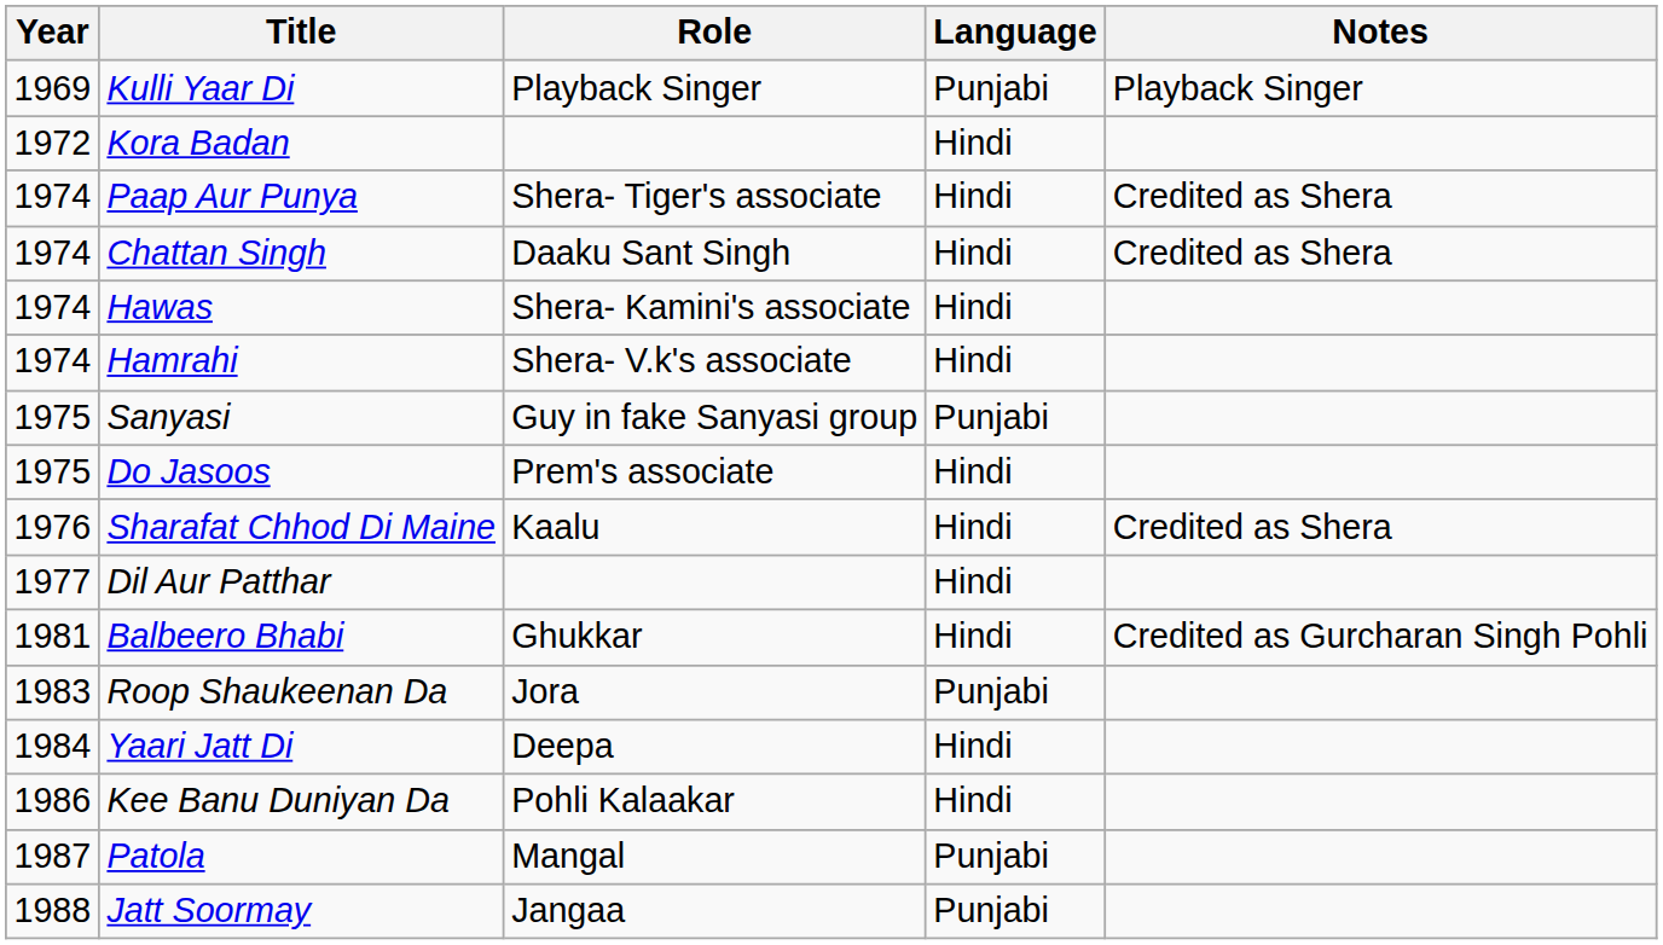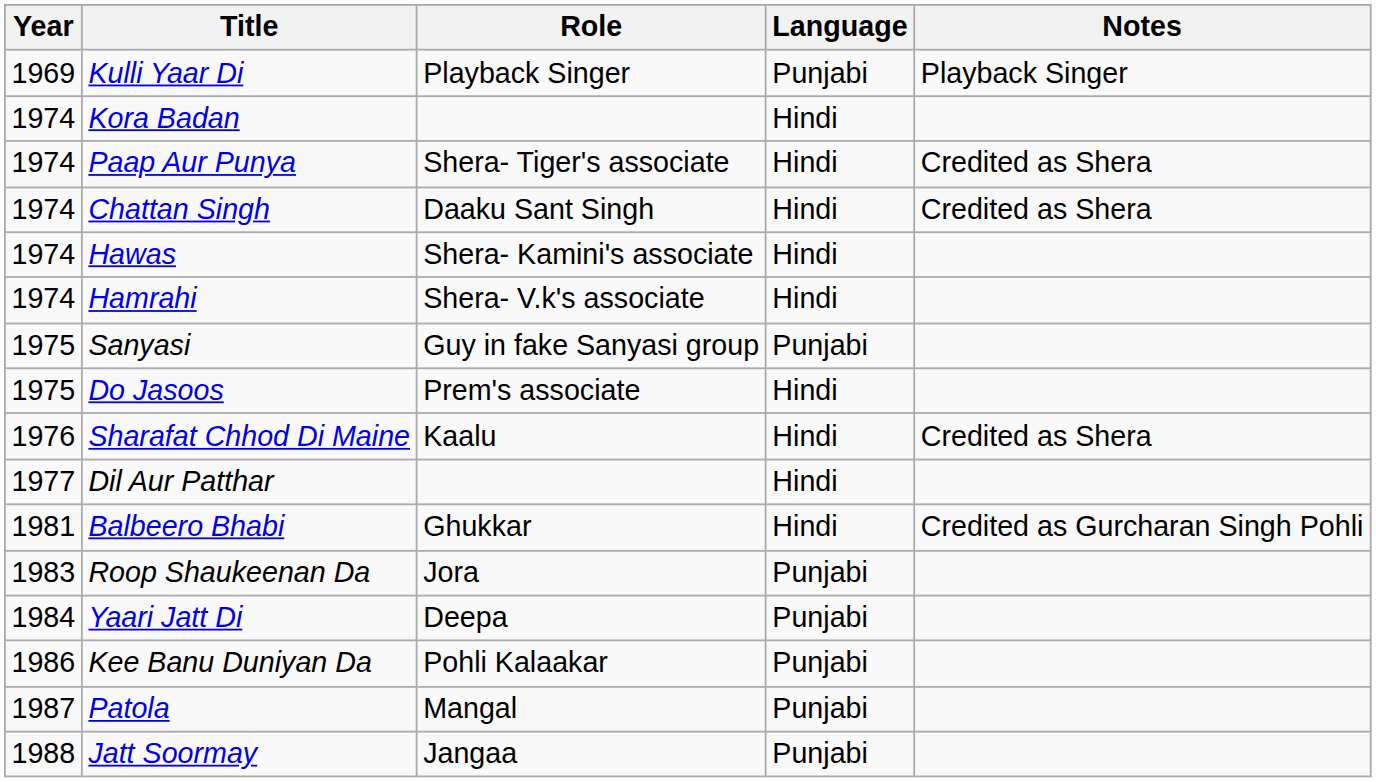 <table class="wikitable">
 <tr>
 <th>Year</th>
 <th>Title</th>
 <th>Role</th>
 <th>Language</th>
 <th>Notes</th>
 </tr>
 <tr>
 <td>1969</td>
 <td><em><a href='#'>Kulli Yaar Di</a></em></td>
 <td>Playback Singer</td>
 <td>Punjabi</td>
 <td>Playback Singer</td>
 </tr>
 <tr>
-<td>1972</td>
+<td>1974</td>
 <td><em><a href='#'>Kora Badan</a></em></td>
 <td></td>
 <td>Hindi</td>
 <td></td>
 </tr>
 <tr>
 <td>1974</td>
 <td><em><a href='#'>Paap Aur Punya</a></em></td>
 <td>Shera- Tiger's associate</td>
 <td>Hindi</td>
 <td>Credited as Shera</td>
 </tr>
 <tr>
 <td>1974</td>
 <td><em><a href='#'>Chattan Singh</a></em></td>
 <td>Daaku Sant Singh</td>
 <td>Hindi</td>
 <td>Credited as Shera</td>
 </tr>
 <tr>
 <td>1974</td>
 <td><em><a href='#'>Hawas</a></em></td>
 <td>Shera- Kamini's associate</td>
 <td>Hindi</td>
 <td></td>
 </tr>
 <tr>
 <td>1974</td>
 <td><em><a href='#'>Hamrahi</a></em></td>
 <td>Shera- V.k's associate</td>
 <td>Hindi</td>
 <td></td>
 </tr>
 <tr>
 <td>1975</td>
 <td><em>Sanyasi</em></td>
 <td>Guy in fake Sanyasi group</td>
 <td>Punjabi</td>
 <td></td>
 </tr>
 <tr>
 <td>1975</td>
 <td><em><a href='#'>Do Jasoos</a></em></td>
 <td>Prem's associate</td>
 <td>Hindi</td>
 <td></td>
 </tr>
 <tr>
 <td>1976</td>
 <td><em><a href='#'>Sharafat Chhod Di Maine</a></em></td>
 <td>Kaalu</td>
 <td>Hindi</td>
 <td>Credited as Shera</td>
 </tr>
 <tr>
 <td>1977</td>
 <td><em>Dil Aur Patthar</em></td>
 <td></td>
 <td>Hindi</td>
 <td></td>
 </tr>
 <tr>
 <td>1981</td>
 <td><em><a href='#'>Balbeero Bhabi</a></em></td>
 <td>Ghukkar</td>
 <td>Hindi</td>
 <td>Credited as Gurcharan Singh Pohli</td>
 </tr>
 <tr>
 <td>1983</td>
 <td><em>Roop Shaukeenan Da</em></td>
 <td>Jora</td>
 <td>Punjabi</td>
 <td></td>
 </tr>
 <tr>
 <td>1984</td>
 <td><em><a href='#'>Yaari Jatt Di</a></em></td>
 <td>Deepa</td>
-<td>Hindi</td>
+<td>Punjabi</td>
 <td></td>
 </tr>
 <tr>
 <td>1986</td>
 <td><em>Kee Banu Duniyan Da</em></td>
 <td>Pohli Kalaakar</td>
-<td>Hindi</td>
+<td>Punjabi</td>
 <td></td>
 </tr>
 <tr>
 <td>1987</td>
 <td><em><a href='#'>Patola</a></em></td>
 <td>Mangal</td>
 <td>Punjabi</td>
 <td></td>
 </tr>
 <tr>
 <td>1988</td>
 <td><em><a href='#'>Jatt Soormay</a></em></td>
 <td>Jangaa</td>
 <td>Punjabi</td>
 <td></td>
 </tr>
 </table>
